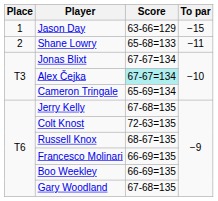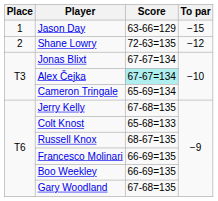 <table class="wikitable">
 <tr>
 <th>Place</th>
 <th>Player</th>
 <th>Score</th>
 <th>To par</th>
 </tr>
 <tr>
 <td align=center>1</td>
 <td> <a href='#'>Jason Day</a></td>
 <td>63-66=129</td>
 <td align=center>−15</td>
 </tr>
 <tr>
 <td align=center>2</td>
 <td> <a href='#'>Shane Lowry</a></td>
-<td>65-68=133</td>
-<td align=center>−11</td>
+<td>72-63=135</td>
+<td align=center>−12</td>
 </tr>
 <tr>
 <td rowspan="3" style="text-align:center;">T3</td>
 <td> <a href='#'>Jonas Blixt</a></td>
 <td>67-67=134</td>
 <td rowspan="3" style="text-align:center;">−10</td>
 </tr>
 <tr>
 <td> <a href='#'>Alex Čejka</a></td>
 <td style="background: paleturquoise;">67-67=134</td>
 </tr>
 <tr>
 <td> <a href='#'>Cameron Tringale</a></td>
 <td>65-69=134</td>
 </tr>
 <tr>
 <td rowspan="6" style="text-align:center;">T6</td>
 <td> <a href='#'>Jerry Kelly</a></td>
 <td>67-68=135</td>
 <td rowspan="6" style="text-align:center;">−9</td>
 </tr>
 <tr>
 <td> <a href='#'>Colt Knost</a></td>
-<td>72-63=135</td>
+<td>65-68=133</td>
 </tr>
 <tr>
 <td> <a href='#'>Russell Knox</a></td>
 <td>68-67=135</td>
 </tr>
 <tr>
 <td> <a href='#'>Francesco Molinari</a></td>
 <td>66-69=135</td>
 </tr>
 <tr>
 <td> <a href='#'>Boo Weekley</a></td>
 <td>66-69=135</td>
 </tr>
 <tr>
 <td> <a href='#'>Gary Woodland</a></td>
 <td>67-68=135</td>
 </tr>
 </table>
